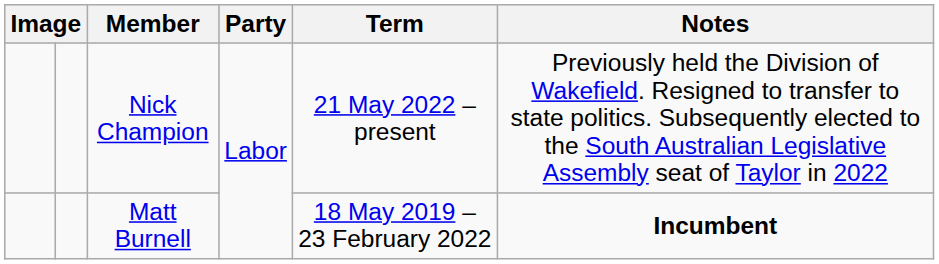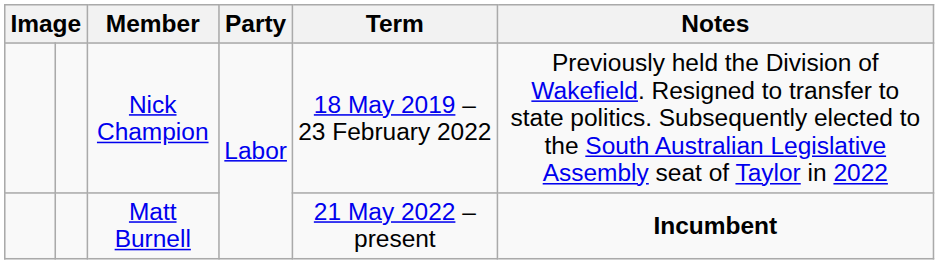 <table class=wikitable style="text-align:center">
 <tr>
 <th colspan=2>Image</th>
 <th>Member</th>
 <th>Party</th>
 <th>Term</th>
 <th>Notes</th>
 </tr>
 <tr>
 <td> </td>
 <td></td>
 <td><a href='#'>Nick Champion</a><br></td>
 <td rowspan="2"><a href='#'>Labor</a></td>
-<td nowrap><a href='#'>21 May 2022</a> –<br>present</td>
+<td nowrap><a href='#'>18 May 2019</a> –<br>23 February 2022</td>
 <td>Previously held the Division of <a href='#'>Wakefield</a>. Resigned to transfer to state politics. Subsequently elected to the <a href='#'>South Australian Legislative Assembly</a> seat of <a href='#'>Taylor</a> in <a href='#'>2022</a></td>
 </tr>
 <tr>
 <td> </td>
 <td></td>
 <td><a href='#'>Matt Burnell</a><br></td>
-<td nowrap><a href='#'>18 May 2019</a> –<br>23 February 2022</td>
+<td nowrap><a href='#'>21 May 2022</a> –<br>present</td>
 <td><strong>Incumbent</strong></td>
 </tr>
 </table>
